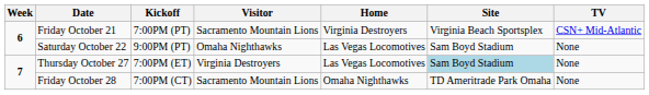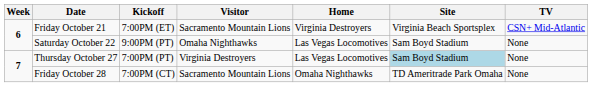 <table class="wikitable">
 <tr>
 <th>Week</th>
 <th>Date</th>
 <th>Kickoff</th>
 <th>Visitor</th>
 <th>Home</th>
 <th>Site</th>
 <th>TV</th>
 </tr>
 <tr>
 <td style="text-align:center;" rowspan="2"><strong>6</strong></td>
 <td>Friday October 21</td>
-<td>7:00PM (PT)</td>
+<td>7:00PM (ET)</td>
 <td>Sacramento Mountain Lions</td>
 <td>Virginia Destroyers</td>
 <td>Virginia Beach Sportsplex</td>
 <td><a href='#'>CSN+ Mid-Atlantic</a></td>
 </tr>
 <tr>
 <td>Saturday October 22</td>
 <td>9:00PM (PT)</td>
 <td>Omaha Nighthawks</td>
 <td>Las Vegas Locomotives</td>
 <td>Sam Boyd Stadium</td>
 <td>None</td>
 </tr>
 <tr>
 <td style="text-align:center;" rowspan="2"><strong>7</strong></td>
 <td>Thursday October 27</td>
-<td>7:00PM (ET)</td>
+<td>7:00PM (PT)</td>
 <td>Virginia Destroyers</td>
 <td>Las Vegas Locomotives</td>
 <td style="background: lightblue;">Sam Boyd Stadium</td>
 <td>None</td>
 </tr>
 <tr>
 <td>Friday October 28</td>
 <td>7:00PM (CT)</td>
 <td>Sacramento Mountain Lions</td>
 <td>Omaha Nighthawks</td>
 <td>TD Ameritrade Park Omaha</td>
 <td>None</td>
 </tr>
 </table>
